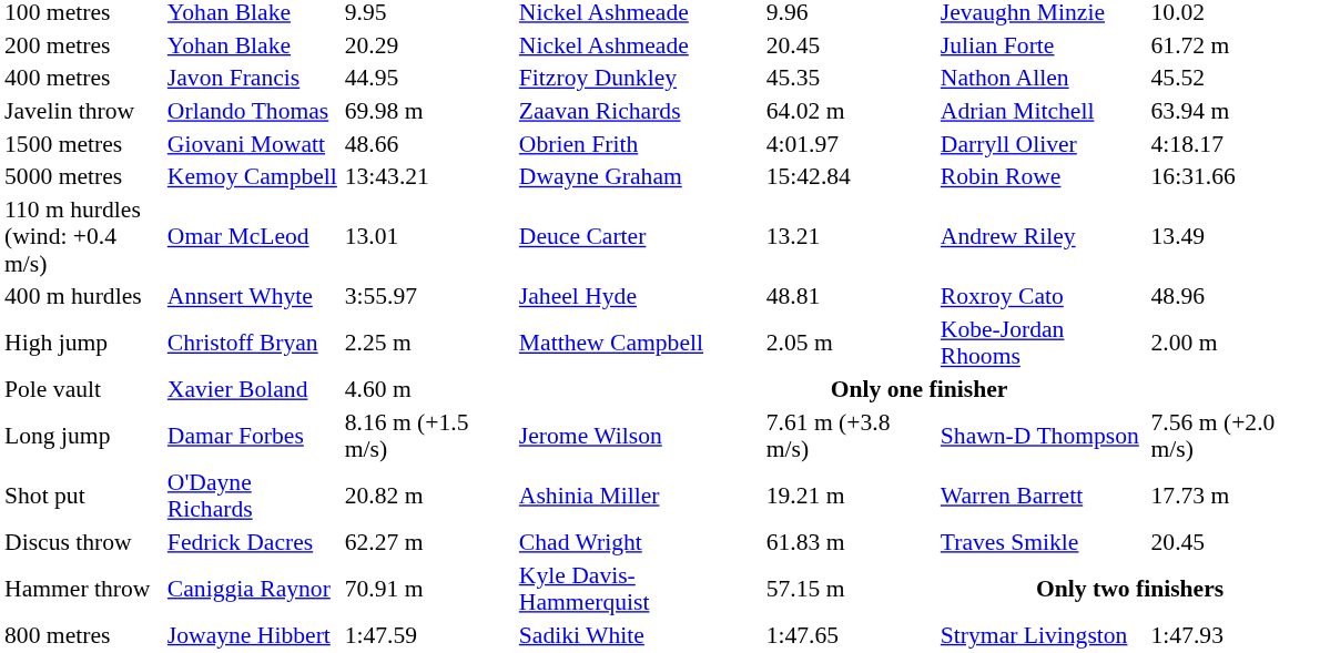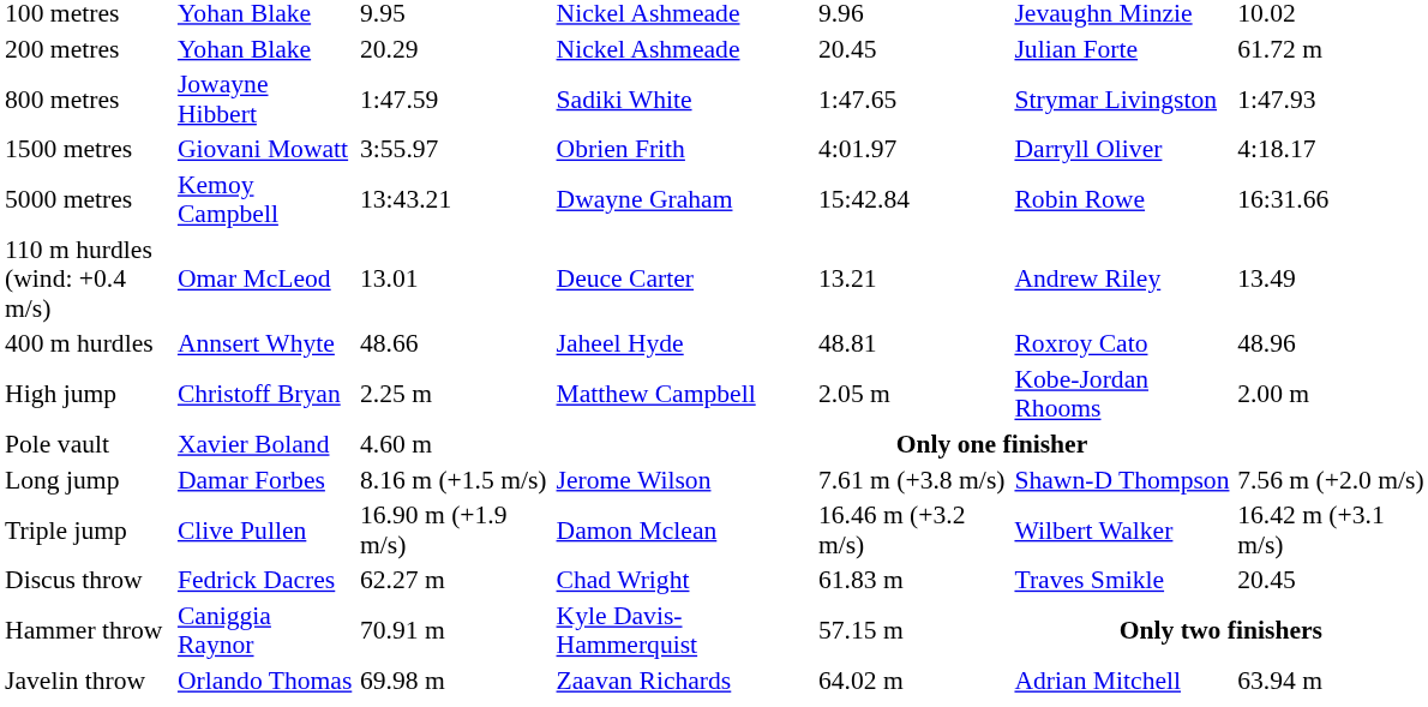 <table>
 <tr>
 <td>100 metres</td>
 <td><a href='#'>Yohan Blake</a></td>
 <td>9.95</td>
 <td><a href='#'>Nickel Ashmeade</a></td>
 <td>9.96</td>
 <td><a href='#'>Jevaughn Minzie</a></td>
 <td>10.02</td>
 </tr>
 <tr>
 <td>200 metres</td>
 <td><a href='#'>Yohan Blake</a></td>
 <td>20.29</td>
 <td><a href='#'>Nickel Ashmeade</a></td>
 <td>20.45</td>
 <td><a href='#'>Julian Forte</a></td>
 <td>61.72 m</td>
 </tr>
 <tr>
-<td>400 metres</td>
-<td><a href='#'>Javon Francis</a></td>
-<td>44.95</td>
-<td><a href='#'>Fitzroy Dunkley</a></td>
-<td>45.35</td>
-<td><a href='#'>Nathon Allen</a></td>
-<td>45.52</td>
-</tr>
-<tr>
-<td>Javelin throw</td>
-<td><a href='#'>Orlando Thomas</a></td>
-<td>69.98 m</td>
-<td><a href='#'>Zaavan Richards</a></td>
-<td>64.02 m</td>
-<td><a href='#'>Adrian Mitchell</a></td>
-<td>63.94 m</td>
+<td>800 metres</td>
+<td><a href='#'>Jowayne Hibbert</a></td>
+<td>1:47.59</td>
+<td><a href='#'>Sadiki White</a></td>
+<td>1:47.65</td>
+<td><a href='#'>Strymar Livingston</a></td>
+<td>1:47.93</td>
 </tr>
 <tr>
 <td>1500 metres</td>
 <td><a href='#'>Giovani Mowatt</a></td>
-<td>48.66</td>
+<td>3:55.97</td>
 <td><a href='#'>Obrien Frith</a></td>
 <td>4:01.97</td>
 <td><a href='#'>Darryll Oliver</a></td>
 <td>4:18.17</td>
 </tr>
 <tr>
 <td>5000 metres</td>
 <td><a href='#'>Kemoy Campbell</a></td>
 <td>13:43.21</td>
 <td><a href='#'>Dwayne Graham</a></td>
 <td>15:42.84</td>
 <td><a href='#'>Robin Rowe</a></td>
 <td>16:31.66</td>
 </tr>
 <tr>
 <td>110 m hurdles<br>(wind: +0.4 m/s)</td>
 <td><a href='#'>Omar McLeod</a></td>
 <td>13.01</td>
 <td><a href='#'>Deuce Carter</a></td>
 <td>13.21</td>
 <td><a href='#'>Andrew Riley</a></td>
 <td>13.49</td>
 </tr>
 <tr>
 <td>400 m hurdles</td>
 <td><a href='#'>Annsert Whyte</a></td>
-<td>3:55.97</td>
+<td>48.66</td>
 <td><a href='#'>Jaheel Hyde</a></td>
 <td>48.81</td>
 <td><a href='#'>Roxroy Cato</a></td>
 <td>48.96</td>
 </tr>
 <tr>
 <td>High jump</td>
 <td><a href='#'>Christoff Bryan</a></td>
 <td>2.25 m</td>
 <td><a href='#'>Matthew Campbell</a></td>
 <td>2.05 m</td>
 <td><a href='#'>Kobe-Jordan Rhooms</a></td>
 <td>2.00 m</td>
 </tr>
 <tr>
 <td>Pole vault</td>
 <td><a href='#'>Xavier Boland</a></td>
 <td>4.60 m</td>
 <th colspan=4>Only one finisher</th>
 </tr>
 <tr>
 <td>Long jump</td>
 <td><a href='#'>Damar Forbes</a></td>
 <td>8.16 m (+1.5 m/s)</td>
 <td><a href='#'>Jerome Wilson</a></td>
 <td>7.61 m (+3.8 m/s) </td>
 <td><a href='#'>Shawn-D Thompson</a></td>
 <td>7.56 m (+2.0 m/s)</td>
 </tr>
 <tr>
-<td>Shot put</td>
-<td><a href='#'>O'Dayne Richards</a></td>
-<td>20.82 m</td>
-<td><a href='#'>Ashinia Miller</a></td>
-<td>19.21 m</td>
-<td><a href='#'>Warren Barrett</a></td>
-<td>17.73 m</td>
+<td>Triple jump</td>
+<td><a href='#'>Clive Pullen</a></td>
+<td>16.90 m (+1.9 m/s)</td>
+<td><a href='#'>Damon Mclean</a></td>
+<td>16.46 m (+3.2 m/s) </td>
+<td><a href='#'>Wilbert Walker</a></td>
+<td>16.42 m (+3.1 m/s) </td>
 </tr>
 <tr>
 <td>Discus throw</td>
 <td><a href='#'>Fedrick Dacres</a></td>
 <td>62.27 m</td>
 <td><a href='#'>Chad Wright</a></td>
 <td>61.83 m</td>
 <td><a href='#'>Traves Smikle</a></td>
 <td>20.45</td>
 </tr>
 <tr>
 <td>Hammer throw</td>
 <td><a href='#'>Caniggia Raynor</a></td>
 <td>70.91 m </td>
 <td><a href='#'>Kyle Davis-Hammerquist</a></td>
 <td>57.15 m</td>
 <th colspan=2>Only two finishers</th>
 </tr>
 <tr>
-<td>800 metres</td>
-<td><a href='#'>Jowayne Hibbert</a></td>
-<td>1:47.59</td>
-<td><a href='#'>Sadiki White</a></td>
-<td>1:47.65</td>
-<td><a href='#'>Strymar Livingston</a></td>
-<td>1:47.93</td>
+<td>Javelin throw</td>
+<td><a href='#'>Orlando Thomas</a></td>
+<td>69.98 m</td>
+<td><a href='#'>Zaavan Richards</a></td>
+<td>64.02 m</td>
+<td><a href='#'>Adrian Mitchell</a></td>
+<td>63.94 m</td>
 </tr>
 </table>
